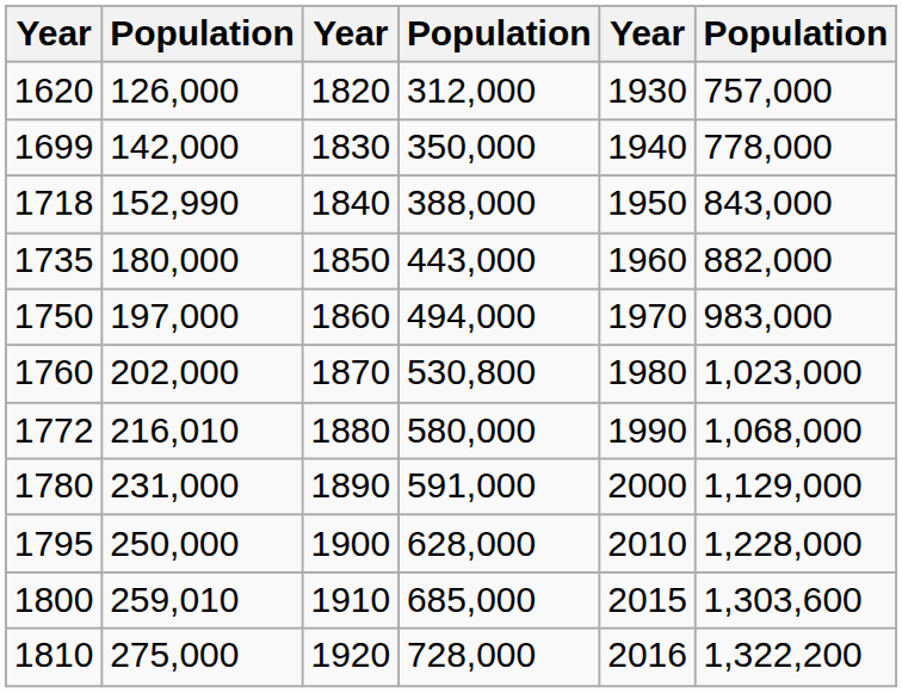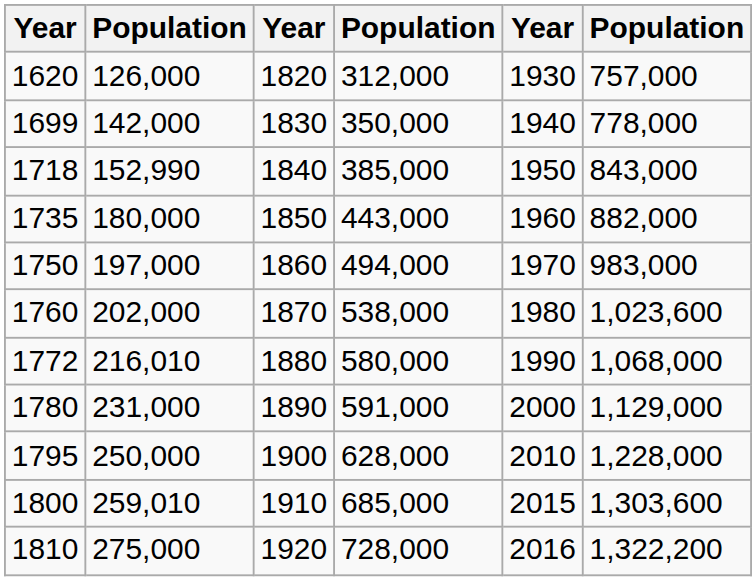 <table class="wikitable">
 <tr>
 <th>Year</th>
 <th>Population</th>
 <th>Year</th>
 <th>Population</th>
 <th>Year</th>
 <th>Population</th>
 </tr>
 <tr>
 <td>1620</td>
 <td>126,000</td>
 <td>1820</td>
 <td>312,000</td>
 <td>1930</td>
 <td>757,000</td>
 </tr>
 <tr>
 <td>1699</td>
 <td>142,000</td>
 <td>1830</td>
 <td>350,000</td>
 <td>1940</td>
 <td>778,000</td>
 </tr>
 <tr>
 <td>1718</td>
 <td>152,990</td>
 <td>1840</td>
-<td>388,000</td>
+<td>385,000</td>
 <td>1950</td>
 <td>843,000</td>
 </tr>
 <tr>
 <td>1735</td>
 <td>180,000</td>
 <td>1850</td>
 <td>443,000</td>
 <td>1960</td>
 <td>882,000</td>
 </tr>
 <tr>
 <td>1750</td>
 <td>197,000</td>
 <td>1860</td>
 <td>494,000</td>
 <td>1970</td>
 <td>983,000</td>
 </tr>
 <tr>
 <td>1760</td>
 <td>202,000</td>
 <td>1870</td>
-<td>530,800</td>
+<td>538,000</td>
 <td>1980</td>
-<td>1,023,000</td>
+<td>1,023,600</td>
 </tr>
 <tr>
 <td>1772</td>
 <td>216,010</td>
 <td>1880</td>
 <td>580,000</td>
 <td>1990</td>
 <td>1,068,000</td>
 </tr>
 <tr>
 <td>1780</td>
 <td>231,000</td>
 <td>1890</td>
 <td>591,000</td>
 <td>2000</td>
 <td>1,129,000</td>
 </tr>
 <tr>
 <td>1795</td>
 <td>250,000</td>
 <td>1900</td>
 <td>628,000</td>
 <td>2010</td>
 <td>1,228,000</td>
 </tr>
 <tr>
 <td>1800</td>
 <td>259,010</td>
 <td>1910</td>
 <td>685,000</td>
 <td>2015</td>
 <td>1,303,600</td>
 </tr>
 <tr>
 <td>1810</td>
 <td>275,000</td>
 <td>1920</td>
 <td>728,000</td>
 <td>2016</td>
 <td>1,322,200</td>
 </tr>
 </table>
